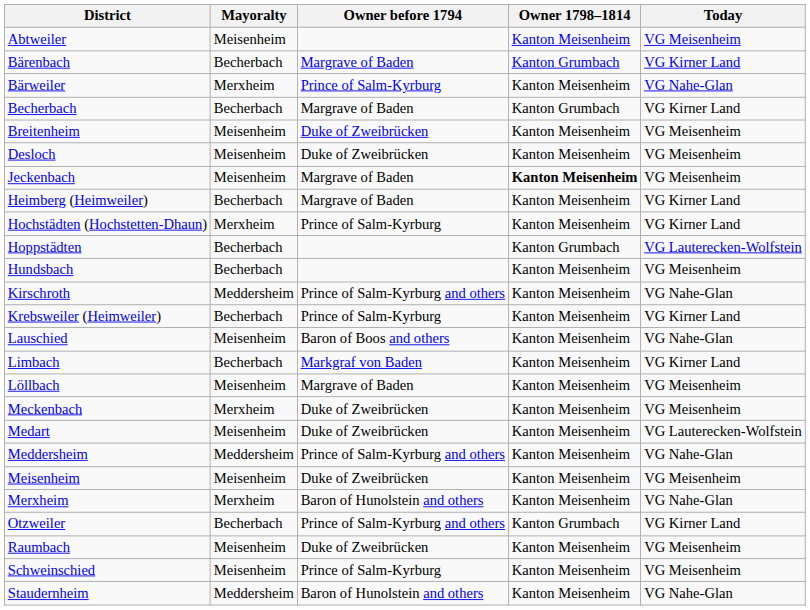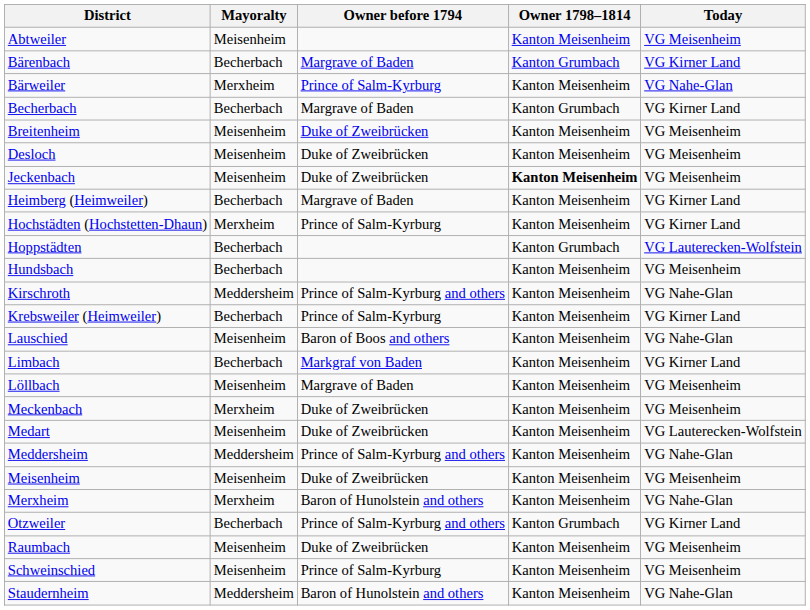 <table class="wikitable sortable">
 <tr>
 <th>District</th>
 <th>Mayoralty</th>
 <th>Owner before 1794</th>
 <th>Owner 1798–1814</th>
 <th>Today</th>
 </tr>
 <tr>
 <td><a href='#'>Abtweiler</a></td>
 <td>Meisenheim</td>
 <td></td>
 <td><a href='#'>Kanton Meisenheim</a></td>
 <td><a href='#'>VG Meisenheim</a></td>
 </tr>
 <tr>
 <td><a href='#'>Bärenbach</a></td>
 <td>Becherbach</td>
 <td><a href='#'>Margrave of Baden</a></td>
 <td><a href='#'>Kanton Grumbach</a></td>
 <td><a href='#'>VG Kirner Land</a></td>
 </tr>
 <tr>
 <td><a href='#'>Bärweiler</a></td>
 <td>Merxheim</td>
 <td><a href='#'>Prince of Salm-Kyrburg</a></td>
 <td>Kanton Meisenheim</td>
 <td><a href='#'>VG Nahe-Glan</a></td>
 </tr>
 <tr>
 <td><a href='#'>Becherbach</a></td>
 <td>Becherbach</td>
 <td>Margrave of Baden</td>
 <td>Kanton Grumbach</td>
 <td>VG Kirner Land</td>
 </tr>
 <tr>
 <td><a href='#'>Breitenheim</a></td>
 <td>Meisenheim</td>
 <td><a href='#'>Duke of Zweibrücken</a></td>
 <td>Kanton Meisenheim</td>
 <td>VG Meisenheim</td>
 </tr>
 <tr>
 <td><a href='#'>Desloch</a></td>
 <td>Meisenheim</td>
 <td>Duke of Zweibrücken</td>
 <td>Kanton Meisenheim</td>
 <td>VG Meisenheim</td>
 </tr>
 <tr>
 <td><a href='#'>Jeckenbach</a></td>
 <td>Meisenheim</td>
-<td>Margrave of Baden</td>
+<td>Duke of Zweibrücken</td>
 <td><strong>Kanton Meisenheim</strong></td>
 <td>VG Meisenheim</td>
 </tr>
 <tr>
 <td><a href='#'>Heimberg</a> (<a href='#'>Heimweiler</a>)</td>
 <td>Becherbach</td>
 <td>Margrave of Baden</td>
 <td>Kanton Meisenheim</td>
 <td>VG Kirner Land</td>
 </tr>
 <tr>
 <td><a href='#'>Hochstädten</a> (<a href='#'>Hochstetten-Dhaun</a>)</td>
 <td>Merxheim</td>
 <td>Prince of Salm-Kyrburg</td>
 <td>Kanton Meisenheim</td>
 <td>VG Kirner Land</td>
 </tr>
 <tr>
 <td><a href='#'>Hoppstädten</a></td>
 <td>Becherbach</td>
 <td></td>
 <td>Kanton Grumbach</td>
 <td><a href='#'>VG Lauterecken-Wolfstein</a></td>
 </tr>
 <tr>
 <td><a href='#'>Hundsbach</a></td>
 <td>Becherbach</td>
 <td></td>
 <td>Kanton Meisenheim</td>
 <td>VG Meisenheim</td>
 </tr>
 <tr>
 <td><a href='#'>Kirschroth</a></td>
 <td>Meddersheim</td>
 <td>Prince of Salm-Kyrburg <a href='#'>and others</a></td>
 <td>Kanton Meisenheim</td>
 <td>VG Nahe-Glan</td>
 </tr>
 <tr>
 <td><a href='#'>Krebsweiler</a> (<a href='#'>Heimweiler</a>)</td>
 <td>Becherbach</td>
 <td>Prince of Salm-Kyrburg</td>
 <td>Kanton Meisenheim</td>
 <td>VG Kirner Land</td>
 </tr>
 <tr>
 <td><a href='#'>Lauschied</a></td>
 <td>Meisenheim</td>
 <td>Baron of Boos <a href='#'>and others</a></td>
 <td>Kanton Meisenheim</td>
 <td>VG Nahe-Glan</td>
 </tr>
 <tr>
 <td><a href='#'>Limbach</a></td>
 <td>Becherbach</td>
 <td><a href='#'>Markgraf von Baden</a></td>
 <td>Kanton Meisenheim</td>
 <td>VG Kirner Land</td>
 </tr>
 <tr>
 <td><a href='#'>Löllbach</a></td>
 <td>Meisenheim</td>
 <td>Margrave of Baden</td>
 <td>Kanton Meisenheim</td>
 <td>VG Meisenheim</td>
 </tr>
 <tr>
 <td><a href='#'>Meckenbach</a></td>
 <td>Merxheim</td>
 <td>Duke of Zweibrücken</td>
 <td>Kanton Meisenheim</td>
 <td>VG Meisenheim</td>
 </tr>
 <tr>
 <td><a href='#'>Medart</a></td>
 <td>Meisenheim</td>
 <td>Duke of Zweibrücken</td>
 <td>Kanton Meisenheim</td>
 <td>VG Lauterecken-Wolfstein</td>
 </tr>
 <tr>
 <td><a href='#'>Meddersheim</a></td>
 <td>Meddersheim</td>
 <td>Prince of Salm-Kyrburg <a href='#'>and others</a></td>
 <td>Kanton Meisenheim</td>
 <td>VG Nahe-Glan</td>
 </tr>
 <tr>
 <td><a href='#'>Meisenheim</a></td>
 <td>Meisenheim</td>
 <td>Duke of Zweibrücken</td>
 <td>Kanton Meisenheim</td>
 <td>VG Meisenheim</td>
 </tr>
 <tr>
 <td><a href='#'>Merxheim</a></td>
 <td>Merxheim</td>
 <td>Baron of Hunolstein <a href='#'>and others</a></td>
 <td>Kanton Meisenheim</td>
 <td>VG Nahe-Glan</td>
 </tr>
 <tr>
 <td><a href='#'>Otzweiler</a></td>
 <td>Becherbach</td>
 <td>Prince of Salm-Kyrburg <a href='#'>and others</a></td>
 <td>Kanton Grumbach</td>
 <td>VG Kirner Land</td>
 </tr>
 <tr>
 <td><a href='#'>Raumbach</a></td>
 <td>Meisenheim</td>
 <td>Duke of Zweibrücken</td>
 <td>Kanton Meisenheim</td>
 <td>VG Meisenheim</td>
 </tr>
 <tr>
 <td><a href='#'>Schweinschied</a></td>
 <td>Meisenheim</td>
 <td>Prince of Salm-Kyrburg</td>
 <td>Kanton Meisenheim</td>
 <td>VG Meisenheim</td>
 </tr>
 <tr>
 <td><a href='#'>Staudernheim</a></td>
 <td>Meddersheim</td>
 <td>Baron of Hunolstein <a href='#'>and others</a></td>
 <td>Kanton Meisenheim</td>
 <td>VG Nahe-Glan</td>
 </tr>
 </table>
